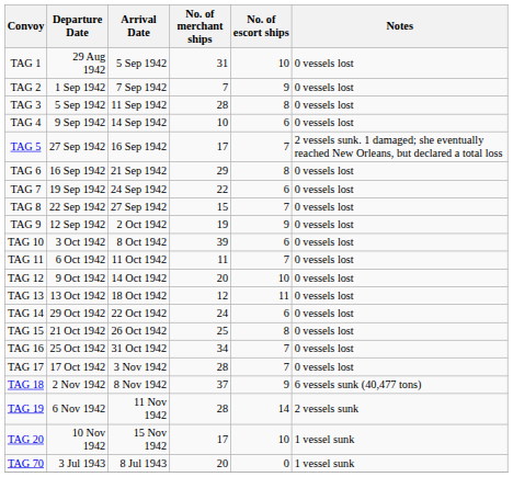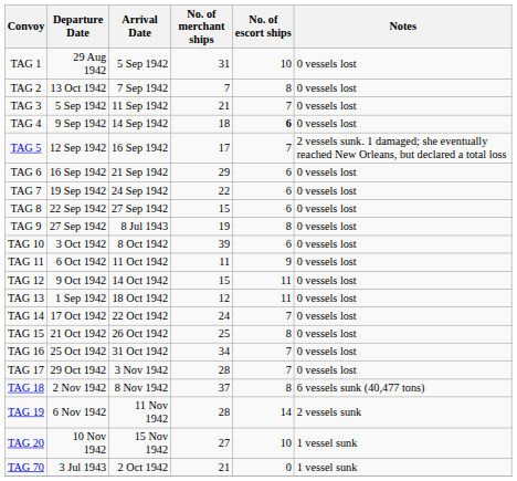 <table class="wikitable sortable">
 <tr>
 <th scope="col" width="50px">Convoy</th>
 <th scope="col" width="80px">Departure<br>Date</th>
 <th scope="col" width="80px">Arrival<br>Date</th>
 <th scope="col" width="80px">No. of merchant ships</th>
 <th scope="col" width="80px">No. of escort ships</th>
 <th scope="col" width="300px">Notes</th>
 </tr>
 <tr>
 <td align="center">TAG 1</td>
 <td align="right">29 Aug 1942</td>
 <td align="right">5 Sep 1942</td>
 <td align="right">31</td>
 <td align="right">10</td>
 <td align="left">0 vessels lost</td>
 </tr>
 <tr>
 <td align="center">TAG 2</td>
-<td align="right">1 Sep 1942</td>
+<td align="right">13 Oct 1942</td>
 <td align="right">7 Sep 1942</td>
 <td align="right">7</td>
-<td align="right">9</td>
+<td align="right">8</td>
 <td align="left">0 vessels lost</td>
 </tr>
 <tr>
 <td align="center">TAG 3</td>
 <td align="right">5 Sep 1942</td>
 <td align="right">11 Sep 1942</td>
-<td align="right">28</td>
-<td align="right">8</td>
+<td align="right">21</td>
+<td align="right">7</td>
 <td align="left">0 vessels lost</td>
 </tr>
 <tr>
 <td align="center">TAG 4</td>
 <td align="right">9 Sep 1942</td>
 <td align="right">14 Sep 1942</td>
-<td align="right">10</td>
-<td align="right">6</td>
+<td align="right">18</td>
+<td align="right"><strong>6</strong></td>
 <td align="left">0 vessels lost</td>
 </tr>
 <tr>
 <td align="center"><a href='#'>TAG 5</a></td>
-<td align="right">27 Sep 1942</td>
+<td align="right">12 Sep 1942</td>
 <td align="right">16 Sep 1942</td>
 <td align="right">17</td>
 <td align="right">7</td>
 <td align="left">2 vessels sunk. 1 damaged; she eventually reached New Orleans, but declared a total loss</td>
 </tr>
 <tr>
 <td align="center">TAG 6</td>
 <td align="right">16 Sep 1942</td>
 <td align="right">21 Sep 1942</td>
 <td align="right">29</td>
-<td align="right">8</td>
+<td align="right">6</td>
 <td align="left">0 vessels lost</td>
 </tr>
 <tr>
 <td align="center">TAG 7</td>
 <td align="right">19 Sep 1942</td>
 <td align="right">24 Sep 1942</td>
 <td align="right">22</td>
 <td align="right">6</td>
 <td align="left">0 vessels lost</td>
 </tr>
 <tr>
 <td align="center">TAG 8</td>
 <td align="right">22 Sep 1942</td>
 <td align="right">27 Sep 1942</td>
 <td align="right">15</td>
-<td align="right">7</td>
+<td align="right">6</td>
 <td align="left">0 vessels lost</td>
 </tr>
 <tr>
 <td align="center">TAG 9</td>
-<td align="right">12 Sep 1942</td>
-<td align="right">2 Oct 1942</td>
+<td align="right">27 Sep 1942</td>
+<td align="right">8 Jul 1943</td>
 <td align="right">19</td>
-<td align="right">9</td>
+<td align="right">8</td>
 <td align="left">0 vessels lost</td>
 </tr>
 <tr>
 <td align="center">TAG 10</td>
 <td align="right">3 Oct 1942</td>
 <td align="right">8 Oct 1942</td>
 <td align="right">39</td>
 <td align="right">6</td>
 <td align="left">0 vessels lost</td>
 </tr>
 <tr>
 <td align="center">TAG 11</td>
 <td align="right">6 Oct 1942</td>
 <td align="right">11 Oct 1942</td>
 <td align="right">11</td>
-<td align="right">7</td>
+<td align="right">9</td>
 <td align="left">0 vessels lost</td>
 </tr>
 <tr>
 <td align="center">TAG 12</td>
 <td align="right">9 Oct 1942</td>
 <td align="right">14 Oct 1942</td>
-<td align="right">20</td>
-<td align="right">10</td>
+<td align="right">15</td>
+<td align="right">11</td>
 <td align="left">0 vessels lost</td>
 </tr>
 <tr>
 <td align="center">TAG 13</td>
-<td align="right">13 Oct 1942</td>
+<td align="right">1 Sep 1942</td>
 <td align="right">18 Oct 1942</td>
 <td align="right">12</td>
 <td align="right">11</td>
 <td align="left">0 vessels lost</td>
 </tr>
 <tr>
 <td align="center">TAG 14</td>
-<td align="right">29 Oct 1942</td>
+<td align="right">17 Oct 1942</td>
 <td align="right">22 Oct 1942</td>
 <td align="right">24</td>
-<td align="right">6</td>
+<td align="right">7</td>
 <td align="left">0 vessels lost</td>
 </tr>
 <tr>
 <td align="center">TAG 15</td>
 <td align="right">21 Oct 1942</td>
 <td align="right">26 Oct 1942</td>
 <td align="right">25</td>
 <td align="right">8</td>
 <td align="left">0 vessels lost</td>
 </tr>
 <tr>
 <td align="center">TAG 16</td>
 <td align="right">25 Oct 1942</td>
 <td align="right">31 Oct 1942</td>
 <td align="right">34</td>
 <td align="right">7</td>
 <td align="left">0 vessels lost</td>
 </tr>
 <tr>
 <td align="center">TAG 17</td>
-<td align="right">17 Oct 1942</td>
+<td align="right">29 Oct 1942</td>
 <td align="right">3 Nov 1942</td>
 <td align="right">28</td>
 <td align="right">7</td>
 <td align="left">0 vessels lost</td>
 </tr>
 <tr>
 <td align="center"><a href='#'>TAG 18</a></td>
 <td align="right">2 Nov 1942</td>
 <td align="right">8 Nov 1942</td>
 <td align="right">37</td>
-<td align="right">9</td>
+<td align="right">8</td>
 <td align="left">6 vessels sunk (40,477 tons)</td>
 </tr>
 <tr>
 <td align="center"><a href='#'>TAG 19</a></td>
 <td align="right">6 Nov 1942</td>
 <td align="right">11 Nov 1942</td>
 <td align="right">28</td>
 <td align="right">14</td>
 <td align="left">2 vessels sunk</td>
 </tr>
 <tr>
 <td align="center"><a href='#'>TAG 20</a></td>
 <td align="right">10 Nov 1942</td>
 <td align="right">15 Nov 1942</td>
-<td align="right">17</td>
+<td align="right">27</td>
 <td align="right">10</td>
 <td align="left">1 vessel sunk</td>
 </tr>
 <tr>
 <td align="center"><a href='#'>TAG 70</a></td>
 <td align="right">3 Jul 1943</td>
-<td align="right">8 Jul 1943</td>
-<td align="right">20</td>
+<td align="right">2 Oct 1942</td>
+<td align="right">21</td>
 <td align="right">0</td>
 <td align="left">1 vessel sunk</td>
 </tr>
 <tr>
 </tr>
 </table>
